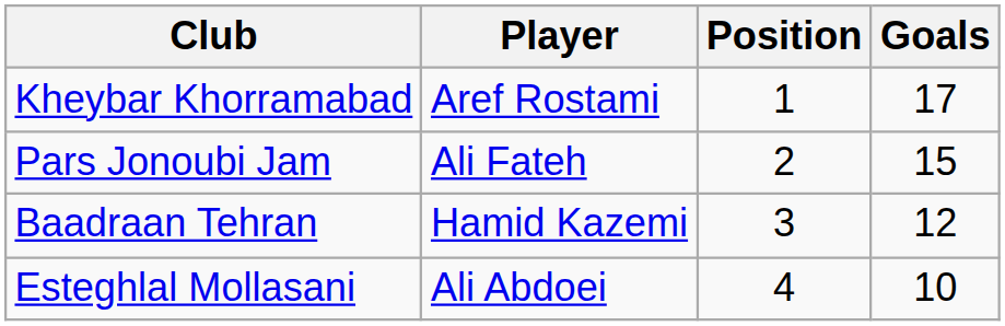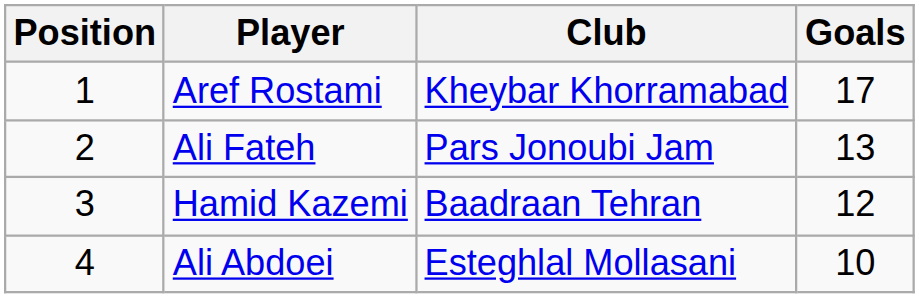 <table class="wikitable">
 <tr>
+<th>Position</th>
+<th>Player</th>
 <th>Club</th>
-<th>Player</th>
-<th>Position</th>
 <th>Goals</th>
 </tr>
 <tr>
+<td align="center">1</td>
+<td> <a href='#'>Aref Rostami</a></td>
 <td><a href='#'>Kheybar Khorramabad</a></td>
-<td> <a href='#'>Aref Rostami</a></td>
-<td align="center">1</td>
 <td align="center">17</td>
 </tr>
 <tr>
+<td align="center">2</td>
+<td> <a href='#'>Ali Fateh</a></td>
 <td><a href='#'>Pars Jonoubi Jam</a></td>
-<td> <a href='#'>Ali Fateh</a></td>
-<td align="center">2</td>
-<td align="center">15</td>
+<td align="center">13</td>
 </tr>
 <tr>
+<td align="center">3</td>
+<td> <a href='#'>Hamid Kazemi</a></td>
 <td><a href='#'>Baadraan Tehran</a></td>
-<td> <a href='#'>Hamid Kazemi</a></td>
-<td align="center">3</td>
 <td align="center">12</td>
 </tr>
 <tr>
+<td align="center">4</td>
+<td> <a href='#'>Ali Abdoei</a></td>
 <td><a href='#'>Esteghlal Mollasani</a></td>
-<td> <a href='#'>Ali Abdoei</a></td>
-<td align="center">4</td>
 <td align="center">10</td>
 </tr>
 </table>
